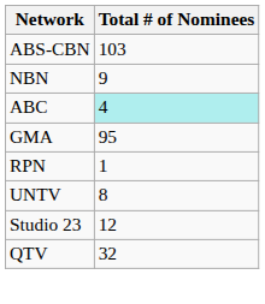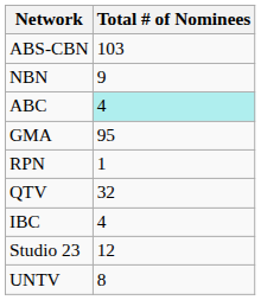 <table class="wikitable sortable">
 <tr>
 <th>Network</th>
 <th>Total # of Nominees</th>
 </tr>
 <tr>
 <td>ABS-CBN</td>
 <td>103</td>
 </tr>
 <tr>
 <td>NBN</td>
 <td>9</td>
 </tr>
 <tr>
 <td>ABC</td>
 <td style="background: paleturquoise;">4</td>
 </tr>
 <tr>
 <td>GMA</td>
 <td>95</td>
 </tr>
 <tr>
 <td>RPN</td>
 <td>1</td>
 </tr>
 <tr>
-<td>UNTV</td>
-<td>8</td>
+<td>QTV</td>
+<td>32</td>
+</tr>
+<tr>
+<td>IBC</td>
+<td>4</td>
 </tr>
 <tr>
 <td>Studio 23</td>
 <td>12</td>
 </tr>
 <tr>
-<td>QTV</td>
-<td>32</td>
+<td>UNTV</td>
+<td>8</td>
 </tr>
 </table>
